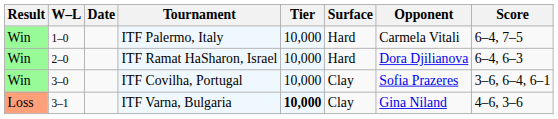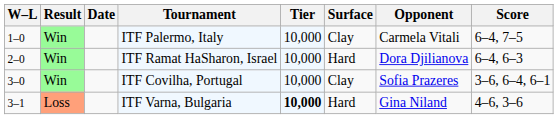 <table class="sortable wikitable">
 <tr>
+<th class="unsortable">W–L</th>
 <th>Result</th>
-<th class="unsortable">W–L</th>
 <th>Date</th>
 <th>Tournament</th>
 <th>Tier</th>
 <th>Surface</th>
 <th>Opponent</th>
 <th class="unsortable">Score</th>
 </tr>
 <tr>
+<td><small>1–0</small></td>
 <td style="background:#98fb98;">Win</td>
-<td><small>1–0</small></td>
 <td></td>
 <td style="background:#f0f8ff;">ITF Palermo, Italy</td>
 <td style="background:#f0f8ff;">10,000</td>
-<td>Hard</td>
+<td>Clay</td>
 <td> Carmela Vitali</td>
 <td>6–4, 7–5</td>
 </tr>
 <tr>
+<td><small>2–0</small></td>
 <td style="background:#98fb98;">Win</td>
-<td><small>2–0</small></td>
 <td></td>
 <td style="background:#f0f8ff;">ITF Ramat HaSharon, Israel</td>
 <td style="background:#f0f8ff;">10,000</td>
 <td>Hard</td>
 <td> <a href='#'>Dora Djilianova</a></td>
 <td>6–4, 6–3</td>
 </tr>
 <tr>
+<td><small>3–0</small></td>
 <td style="background:#98fb98;">Win</td>
-<td><small>3–0</small></td>
 <td></td>
 <td style="background:#f0f8ff;">ITF Covilha, Portugal</td>
 <td style="background:#f0f8ff;">10,000</td>
 <td>Clay</td>
 <td> <a href='#'>Sofia Prazeres</a></td>
 <td>3–6, 6–4, 6–1</td>
 </tr>
 <tr>
+<td><small>3–1</small></td>
 <td style="background:#ffa07a;">Loss</td>
-<td><small>3–1</small></td>
 <td></td>
 <td style="background:#f0f8ff;">ITF Varna, Bulgaria</td>
 <td style="background:#f0f8ff;"><strong>10,000</strong></td>
-<td>Clay</td>
+<td>Hard</td>
 <td> <a href='#'>Gina Niland</a></td>
 <td>4–6, 3–6</td>
 </tr>
 </table>
